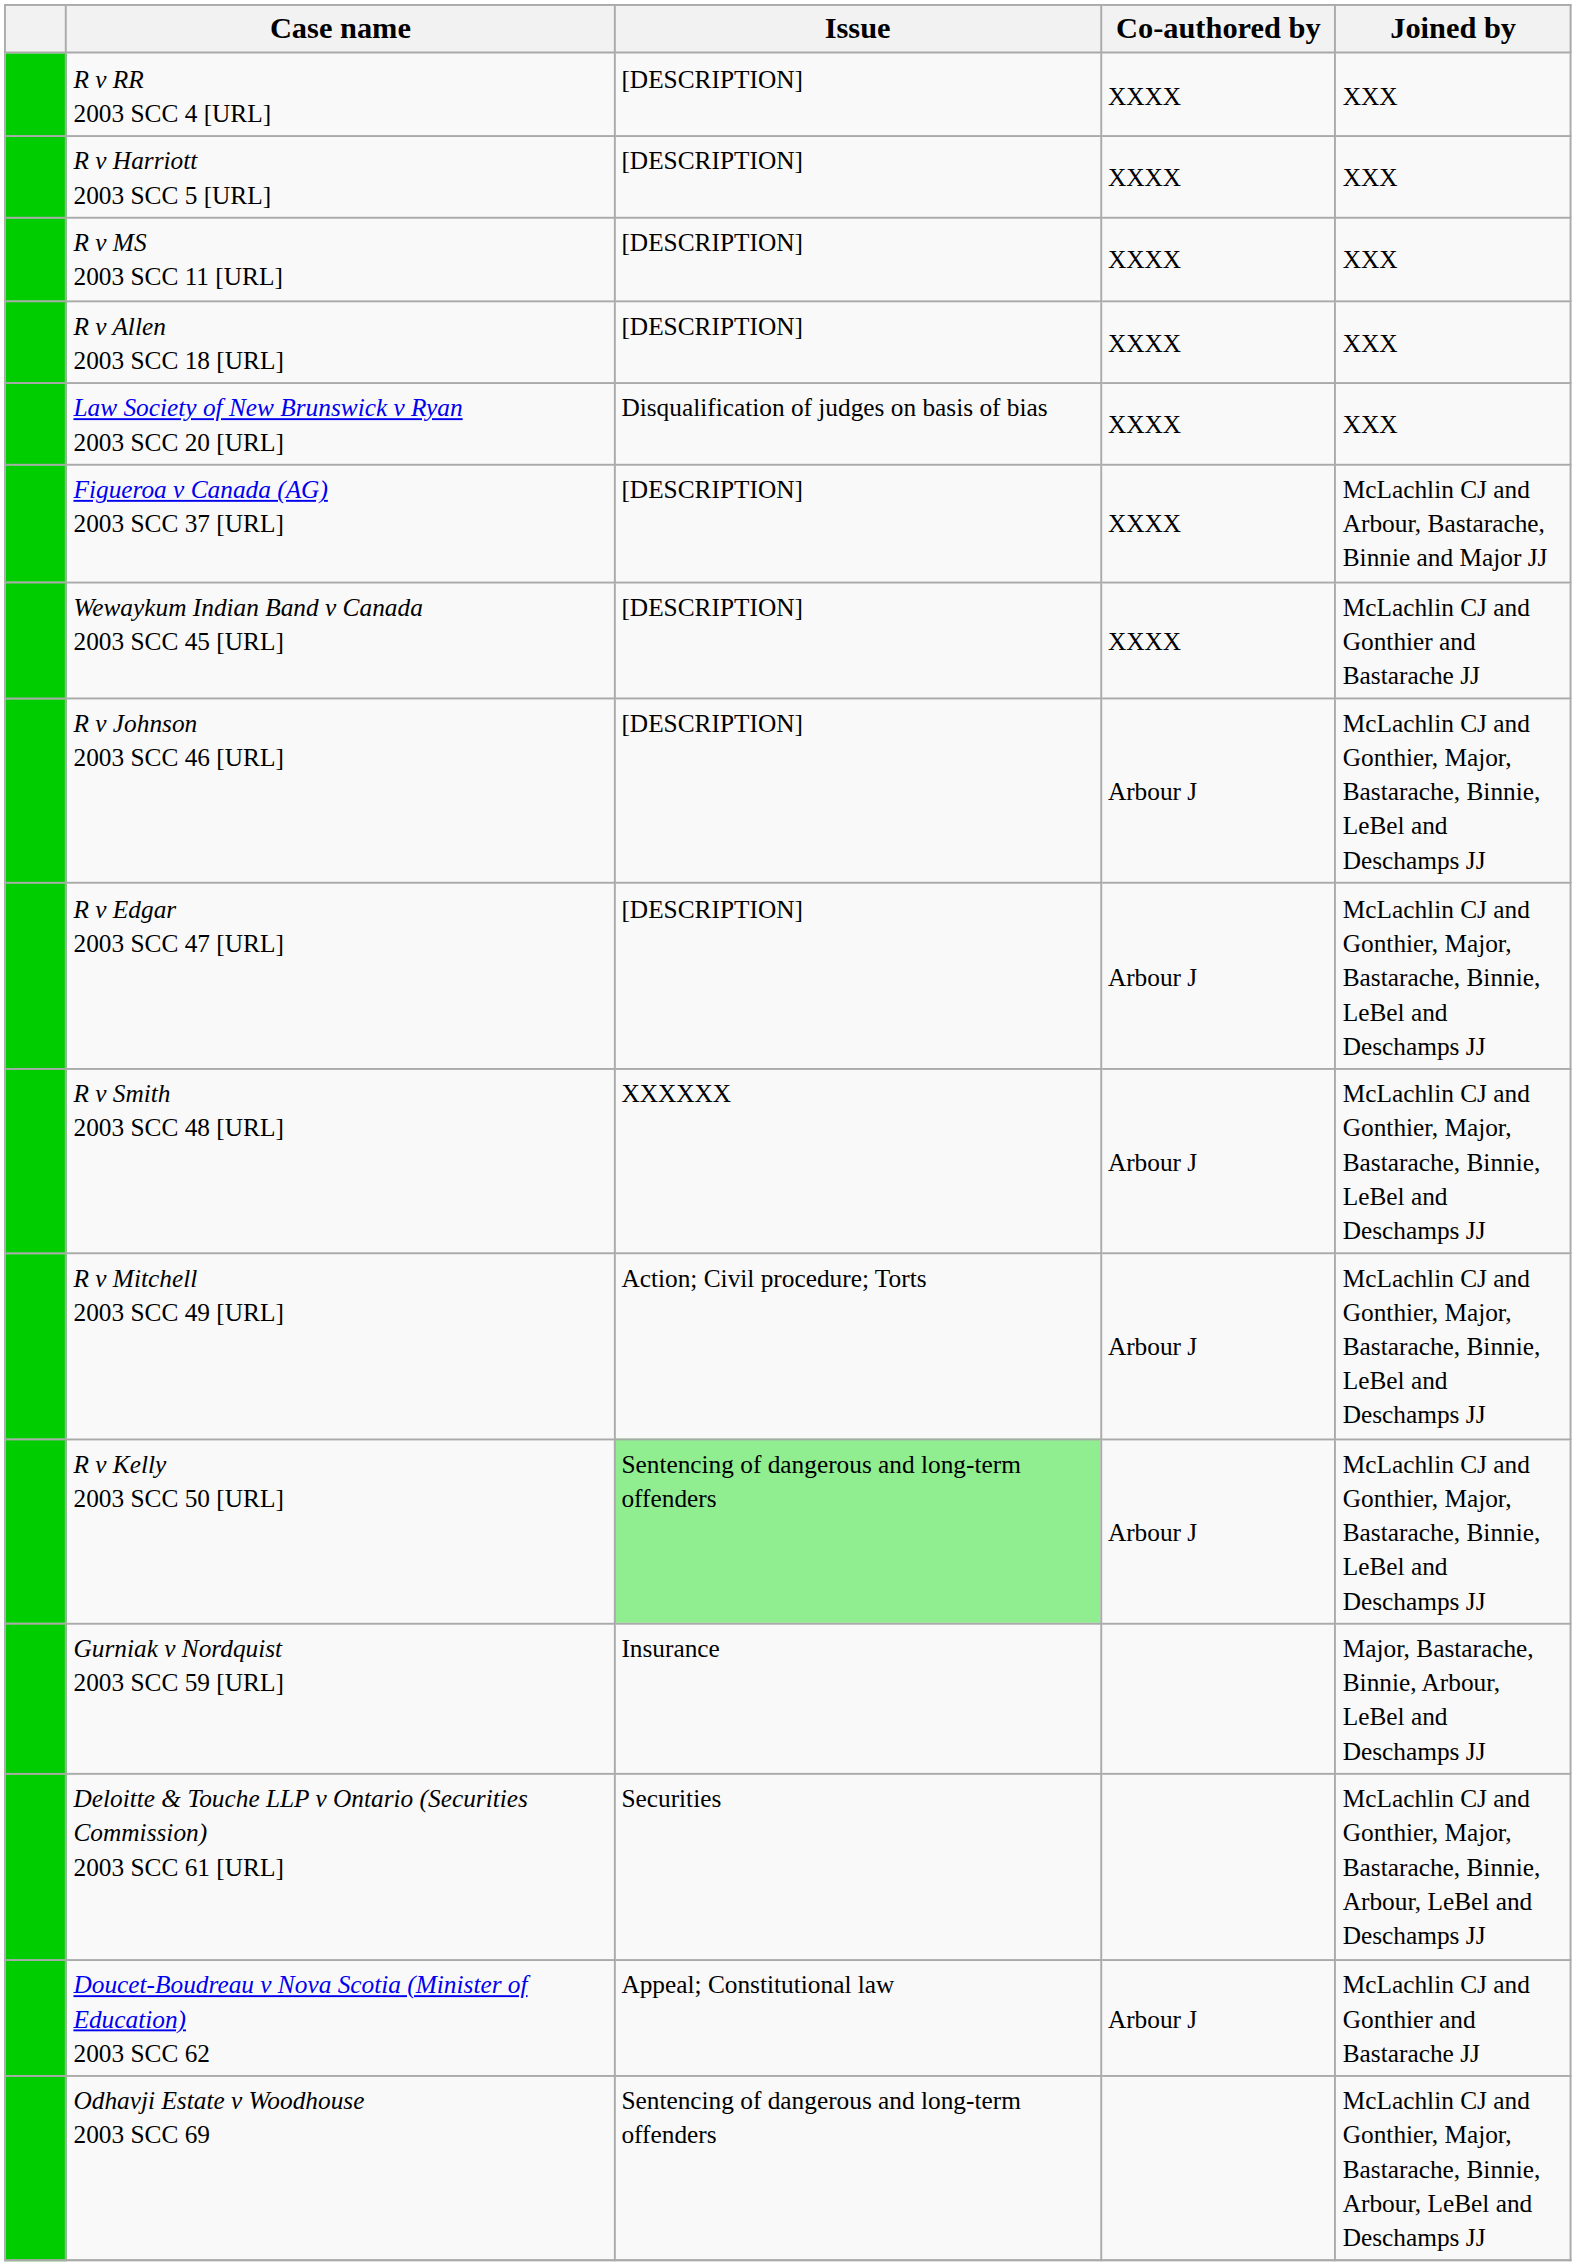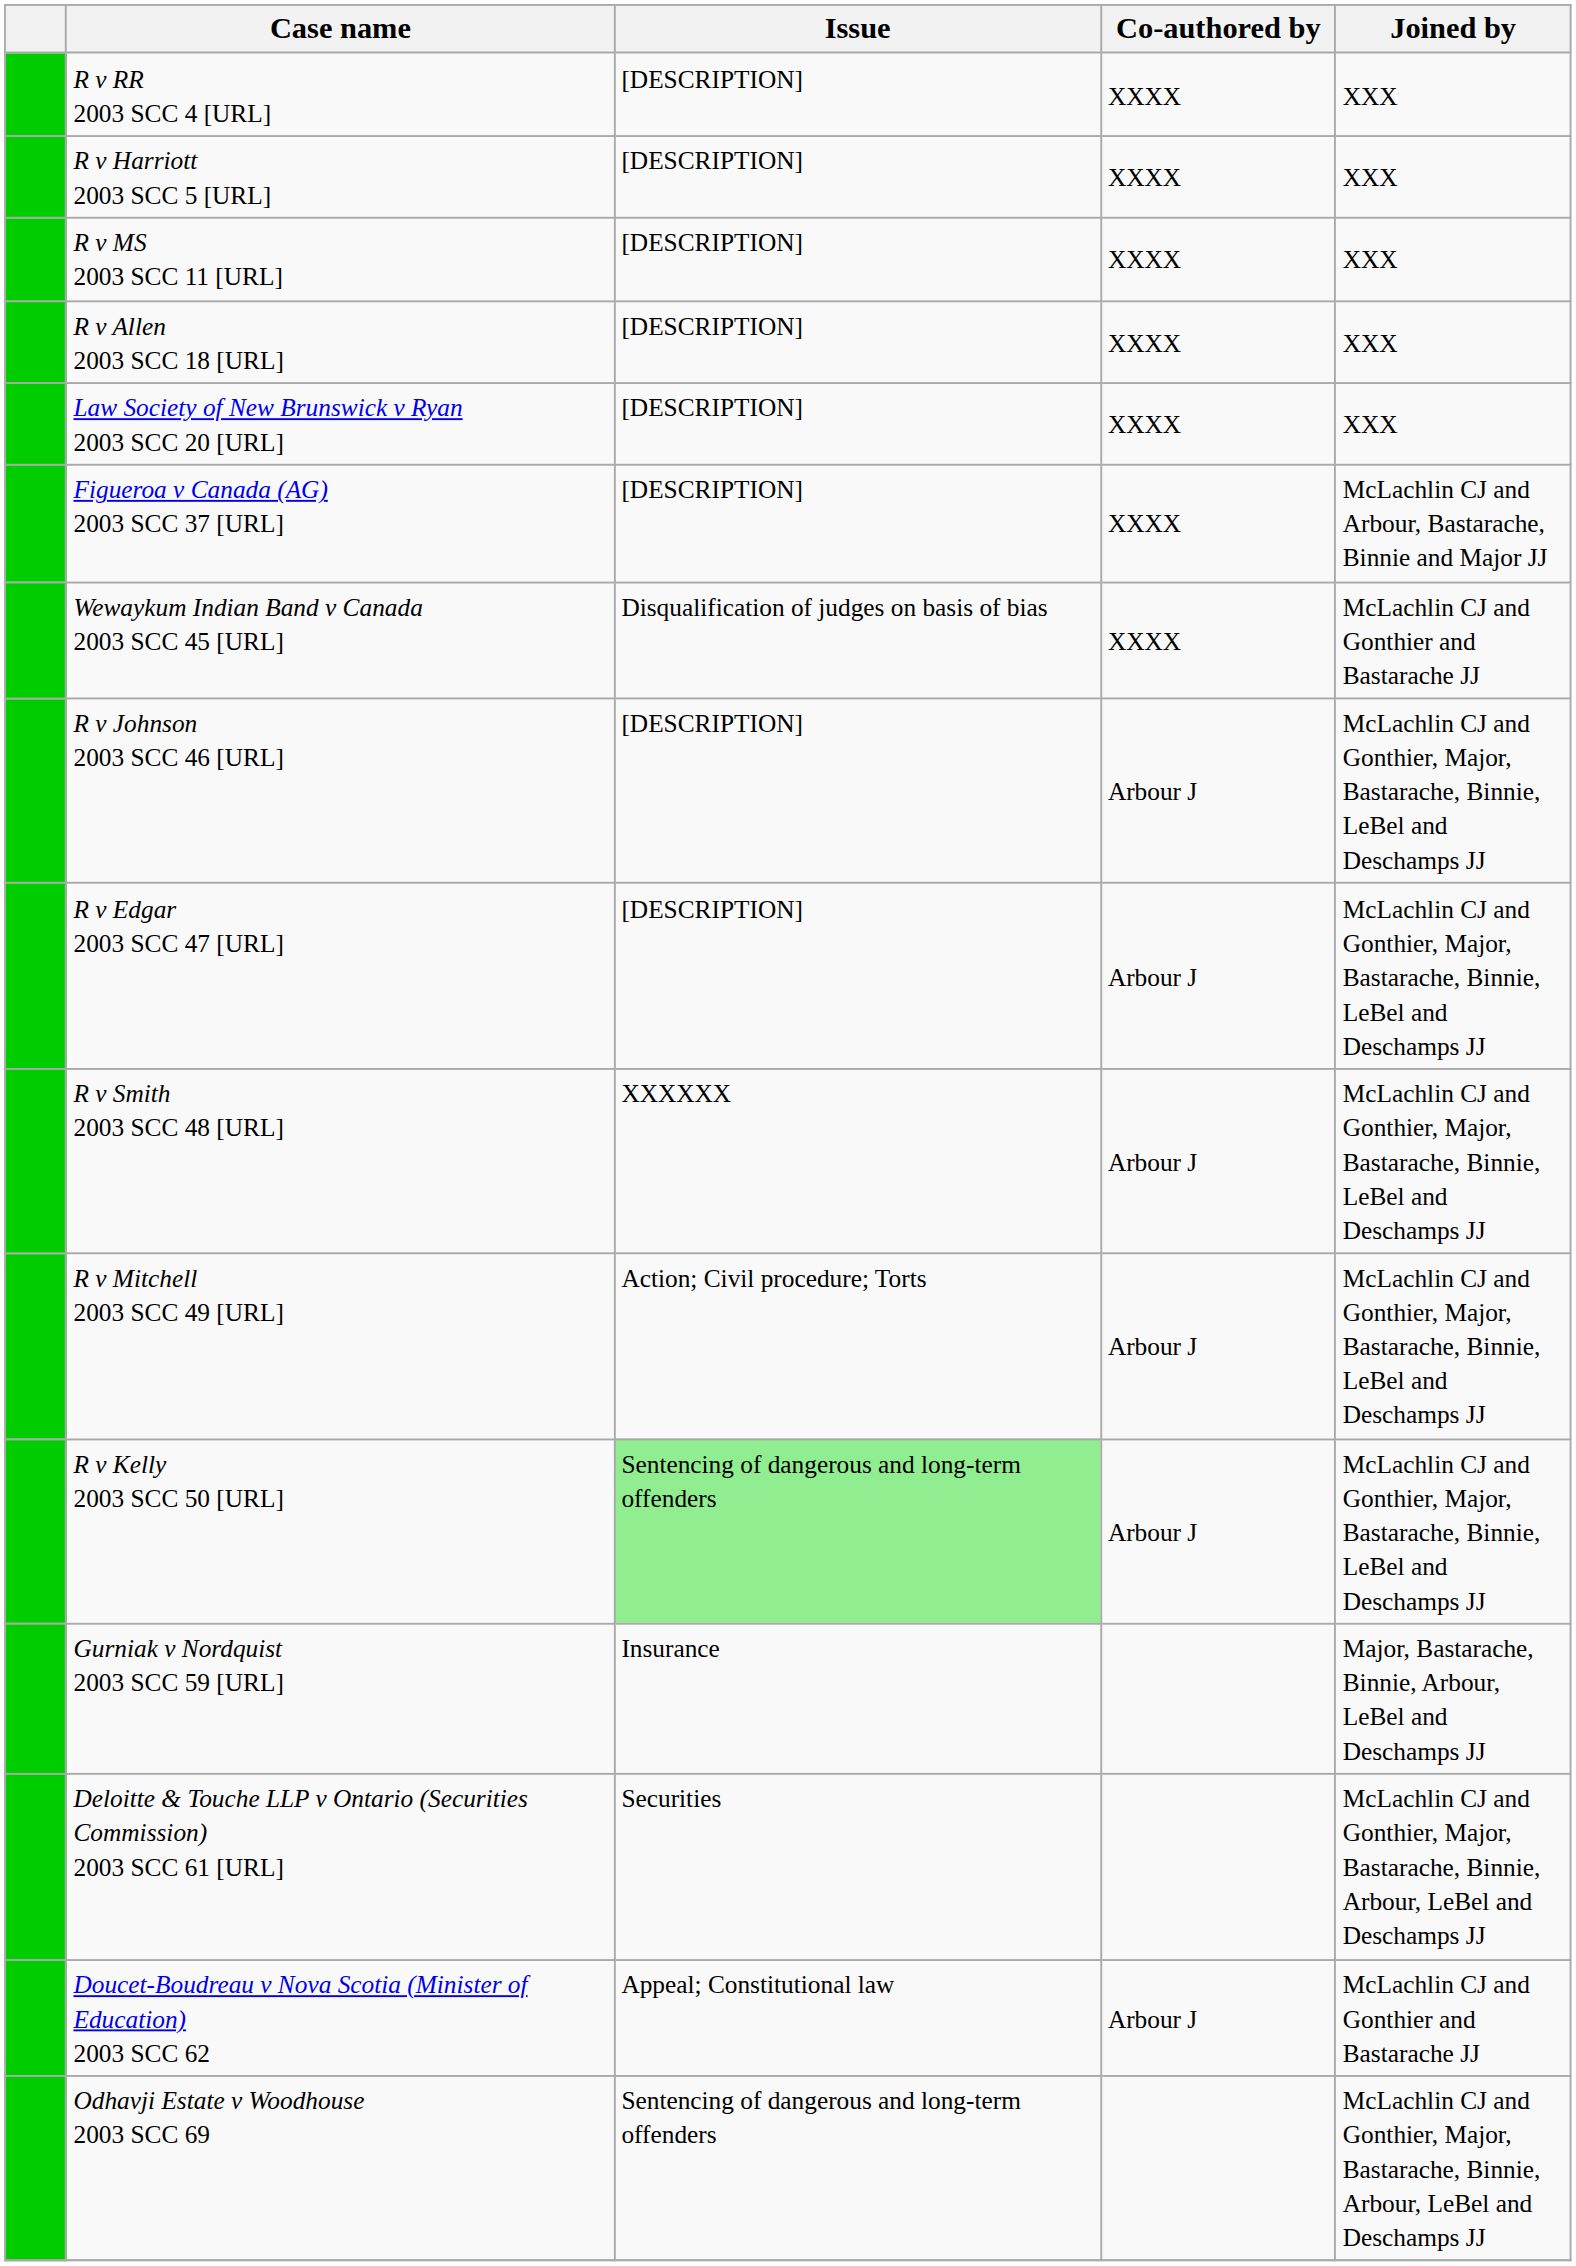 <table class="wikitable" width=825>
 <tr bgcolor="#CCCCCC">
 <th width=25px></th>
 <th width=35%>Case name</th>
 <th>Issue</th>
 <th width=15%>Co-authored by</th>
 <th width=15%>Joined by</th>
 </tr>
 <tr>
 <td bgcolor="00cd00"></td>
 <td align=left valign=top><small><em>R v RR</em><br>2003 SCC 4 [URL]</small></td>
 <td valign=top><small>[DESCRIPTION]</small></td>
 <td><small> XXXX</small></td>
 <td><small> XXX</small></td>
 </tr>
 <tr>
 <td bgcolor="00cd00"></td>
 <td align=left valign=top><small><em>R v Harriott</em><br>2003 SCC 5 [URL]</small></td>
 <td valign=top><small>[DESCRIPTION]</small></td>
 <td><small>XXXX</small></td>
 <td><small> XXX</small></td>
 </tr>
 <tr>
 <td bgcolor="00cd00"></td>
 <td align=left valign=top><small><em>R v MS</em><br>2003 SCC 11 [URL]</small></td>
 <td valign=top><small>[DESCRIPTION]</small></td>
 <td><small>XXXX</small></td>
 <td><small> XXX</small></td>
 </tr>
 <tr>
 <td bgcolor="00cd00"></td>
 <td align=left valign=top><small><em>R v Allen</em><br>2003 SCC 18 [URL]</small></td>
 <td valign=top><small>[DESCRIPTION]</small></td>
 <td><small>XXXX</small></td>
 <td><small> XXX</small></td>
 </tr>
 <tr>
 <td bgcolor="00cd00"></td>
 <td align=left valign=top><small><em><a href='#'>Law Society of New Brunswick v Ryan</a></em><br>2003 SCC 20 [URL]</small></td>
-<td valign=top><small>Disqualification of judges on basis of bias</small></td>
+<td valign=top><small>[DESCRIPTION]</small></td>
 <td><small>XXXX</small></td>
 <td><small> XXX</small></td>
 </tr>
 <tr>
 <td bgcolor="00cd00"></td>
 <td align=left valign=top><small><em><a href='#'>Figueroa v Canada (AG)</a></em><br>2003 SCC 37 [URL]</small></td>
 <td valign=top><small>[DESCRIPTION]</small></td>
 <td><small>XXXX</small></td>
 <td><small> McLachlin CJ and Arbour, Bastarache, Binnie and Major JJ</small></td>
 </tr>
 <tr>
 <td bgcolor="00cd00"></td>
 <td align=left valign=top><small><em>Wewaykum Indian Band v Canada</em><br>2003 SCC 45 [URL]</small></td>
-<td valign=top><small>[DESCRIPTION]</small></td>
+<td valign=top><small>Disqualification of judges on basis of bias</small></td>
 <td><small>XXXX</small></td>
 <td><small> McLachlin CJ and Gonthier and Bastarache JJ</small></td>
 </tr>
 <tr>
 <td bgcolor="00cd00"></td>
 <td align=left valign=top><small><em>R v Johnson</em><br>2003 SCC 46 [URL]</small></td>
 <td valign=top><small>[DESCRIPTION]</small></td>
 <td><small>Arbour J</small></td>
 <td><small> McLachlin CJ and Gonthier, Major, Bastarache, Binnie, LeBel and Deschamps JJ</small></td>
 </tr>
 <tr>
 <td bgcolor="00cd00"></td>
 <td align=left valign=top><small><em>R v Edgar</em><br>2003 SCC 47 [URL]</small></td>
 <td valign=top><small>[DESCRIPTION]</small></td>
 <td><small>Arbour J</small></td>
 <td><small> McLachlin CJ and Gonthier, Major, Bastarache, Binnie, LeBel and Deschamps JJ</small></td>
 </tr>
 <tr>
 <td bgcolor="00cd00"></td>
 <td align=left valign=top><small><em>R v Smith</em><br>2003 SCC 48 [URL]</small></td>
 <td valign=top><small> XXXXXX</small></td>
 <td><small>Arbour J</small></td>
 <td><small>McLachlin CJ and Gonthier, Major, Bastarache, Binnie, LeBel and Deschamps JJ</small></td>
 </tr>
 <tr>
 <td bgcolor="00cd00"></td>
 <td align=left valign=top><small><em>R v Mitchell</em><br>2003 SCC 49 [URL]</small></td>
 <td valign=top><small>Action; Civil procedure; Torts</small></td>
 <td><small>Arbour J</small></td>
 <td><small>McLachlin CJ and Gonthier, Major, Bastarache, Binnie, LeBel and Deschamps JJ</small></td>
 </tr>
 <tr>
 <td bgcolor="00cd00"></td>
 <td align=left valign=top><small><em>R v Kelly</em><br>2003 SCC 50 [URL]</small></td>
 <td valign=top style="background: lightgreen;"><small>Sentencing of dangerous and long-term offenders</small></td>
 <td><small>Arbour J</small></td>
 <td><small>McLachlin CJ and Gonthier, Major, Bastarache, Binnie, LeBel and Deschamps JJ</small></td>
 </tr>
 <tr>
 <td bgcolor="00cd00"></td>
 <td align=left valign=top><small><em>Gurniak v Nordquist</em><br>2003 SCC 59 [URL]</small></td>
 <td valign=top><small>Insurance</small></td>
 <td><small></small></td>
 <td><small> Major, Bastarache, Binnie, Arbour, LeBel and Deschamps JJ</small></td>
 </tr>
 <tr>
 <td bgcolor="00cd00"></td>
 <td align=left valign=top><small><em>Deloitte & Touche LLP v Ontario (Securities Commission)</em><br>2003 SCC 61 [URL]</small></td>
 <td valign=top><small>Securities</small></td>
 <td><small></small></td>
 <td><small> McLachlin CJ and Gonthier, Major, Bastarache, Binnie, Arbour, LeBel and Deschamps JJ</small></td>
 </tr>
 <tr>
 <td bgcolor="00cd00"></td>
 <td align=left valign=top><small><em><a href='#'>Doucet-Boudreau v Nova Scotia (Minister of Education)</a></em><br>2003 SCC 62 </small></td>
 <td valign=top><small>Appeal; Constitutional law</small></td>
 <td><small> Arbour J</small></td>
 <td><small> McLachlin CJ and Gonthier and Bastarache JJ</small></td>
 </tr>
 <tr>
 <td bgcolor="00cd00"></td>
 <td align=left valign=top><small><em>Odhavji Estate v Woodhouse</em><br>2003 SCC 69 </small></td>
 <td valign=top><small>Sentencing of dangerous and long-term offenders</small></td>
 <td><small></small></td>
 <td><small> McLachlin CJ and Gonthier, Major, Bastarache, Binnie, Arbour, LeBel and Deschamps JJ</small></td>
 </tr>
 <tr>
 </tr>
 </table>
